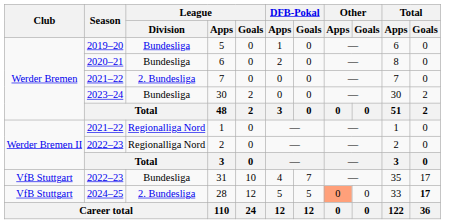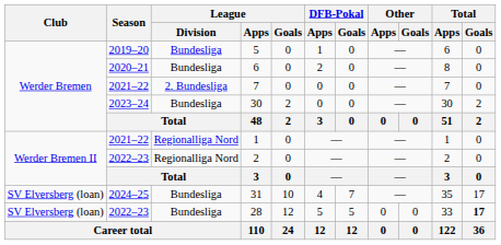 <table class="wikitable" style="text-align: center">
 <tr>
 <th rowspan="2">Club</th>
 <th rowspan="2">Season</th>
 <th colspan="3">League</th>
 <th colspan="2"><a href='#'>DFB-Pokal</a></th>
 <th colspan="2">Other</th>
 <th colspan="2">Total</th>
 </tr>
 <tr>
 <th>Division</th>
 <th>Apps</th>
 <th>Goals</th>
 <th>Apps</th>
 <th>Goals</th>
 <th>Apps</th>
 <th>Goals</th>
 <th>Apps</th>
 <th>Goals</th>
 </tr>
 <tr>
 <td rowspan="5"><a href='#'>Werder Bremen</a></td>
 <td><a href='#'>2019–20</a></td>
 <td><a href='#'>Bundesliga</a></td>
 <td>5</td>
 <td>0</td>
 <td>1</td>
 <td>0</td>
 <td colspan="2">—</td>
 <td>6</td>
 <td>0</td>
 </tr>
 <tr>
 <td><a href='#'>2020–21</a></td>
 <td>Bundesliga</td>
 <td>6</td>
 <td>0</td>
 <td>2</td>
 <td>0</td>
 <td colspan="2">—</td>
 <td>8</td>
 <td>0</td>
 </tr>
 <tr>
 <td><a href='#'>2021–22</a></td>
 <td><a href='#'>2. Bundesliga</a></td>
 <td>7</td>
 <td>0</td>
 <td>0</td>
 <td>0</td>
 <td colspan="2">—</td>
 <td>7</td>
 <td>0</td>
 </tr>
 <tr>
 <td><a href='#'>2023–24</a></td>
 <td>Bundesliga</td>
 <td>30</td>
 <td>2</td>
 <td>0</td>
 <td>0</td>
 <td colspan="2">—</td>
 <td>30</td>
 <td>2</td>
 </tr>
 <tr>
 <th colspan="2">Total</th>
 <th>48</th>
 <th>2</th>
 <th>3</th>
 <th>0</th>
 <th>0</th>
 <th>0</th>
 <th>51</th>
 <th>2</th>
 </tr>
 <tr>
 <td rowspan="3"><a href='#'>Werder Bremen II</a></td>
 <td><a href='#'>2021–22</a></td>
 <td><a href='#'>Regionalliga Nord</a></td>
 <td>1</td>
 <td>0</td>
 <td colspan="2">—</td>
 <td colspan="2">—</td>
 <td>1</td>
 <td>0</td>
 </tr>
 <tr>
 <td><a href='#'>2022–23</a></td>
 <td>Regionalliga Nord</td>
 <td>2</td>
 <td>0</td>
 <td colspan="2">—</td>
 <td colspan="2">—</td>
 <td>2</td>
 <td>0</td>
 </tr>
 <tr>
 <th colspan="2">Total</th>
 <th>3</th>
 <th>0</th>
 <th colspan="2">—</th>
 <th colspan="2">—</th>
 <th>3</th>
 <th>0</th>
 </tr>
 <tr>
-<td><a href='#'>VfB Stuttgart</a></td>
-<td><a href='#'>2022–23</a></td>
+<td><a href='#'>SV Elversberg</a> (loan)</td>
+<td><a href='#'>2024–25</a></td>
 <td>Bundesliga</td>
 <td>31</td>
 <td>10</td>
 <td>4</td>
 <td>7</td>
 <td colspan="2">—</td>
 <td>35</td>
 <td>17</td>
 </tr>
 <tr>
-<td><a href='#'>VfB Stuttgart</a></td>
-<td><a href='#'>2024–25</a></td>
-<td><a href='#'>2. Bundesliga</a></td>
+<td><a href='#'>SV Elversberg</a> (loan)</td>
+<td><a href='#'>2022–23</a></td>
+<td>Bundesliga</td>
 <td>28</td>
 <td>12</td>
 <td>5</td>
 <td>5</td>
-<td style="background: lightsalmon;">0</td>
+<td>0</td>
 <td>0</td>
 <td>33</td>
 <td><strong>17</strong></td>
 </tr>
 <tr>
 <th colspan="3">Career total</th>
 <th>110</th>
 <th>24</th>
 <th>12</th>
 <th>12</th>
 <th>0</th>
 <th>0</th>
 <th>122</th>
 <th>36</th>
 </tr>
 </table>
